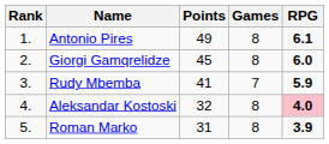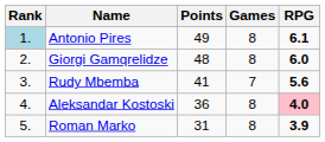 <table class="wikitable" style="text-align: center;">
 <tr>
 <th>Rank</th>
 <th>Name</th>
 <th>Points</th>
 <th>Games</th>
 <th width=40>RPG</th>
 </tr>
 <tr>
-<td>1.</td>
+<td style="background: lightblue;">1.</td>
 <td align="left"> <a href='#'>Antonio Pires</a></td>
 <td>49</td>
 <td>8</td>
 <td><strong>6.1</strong></td>
 </tr>
 <tr>
 <td>2.</td>
 <td align="left"> <a href='#'>Giorgi Gamqrelidze</a></td>
-<td>45</td>
+<td>48</td>
 <td>8</td>
 <td><strong>6.0</strong></td>
 </tr>
 <tr>
 <td>3.</td>
 <td align="left"> <a href='#'>Rudy Mbemba</a></td>
 <td>41</td>
 <td>7</td>
-<td><strong>5.9</strong></td>
+<td><strong>5.6</strong></td>
 </tr>
 <tr>
 <td>4.</td>
 <td align="left"> <a href='#'>Aleksandar Kostoski</a></td>
-<td>32</td>
+<td>36</td>
 <td>8</td>
 <td style="background: pink;"><strong>4.0</strong></td>
 </tr>
 <tr>
 <td>5.</td>
 <td align="left"> <a href='#'>Roman Marko</a></td>
 <td>31</td>
 <td>8</td>
 <td><strong>3.9</strong></td>
 </tr>
 </table>
